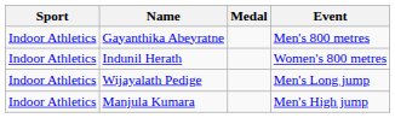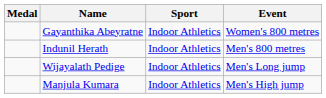 <table class="wikitable sortable">
 <tr>
+<th>Medal</th>
+<th>Name</th>
 <th>Sport</th>
-<th>Name</th>
-<th>Medal</th>
 <th>Event</th>
 </tr>
 <tr>
+<td></td>
+<td><a href='#'>Gayanthika Abeyratne</a></td>
 <td><a href='#'>Indoor Athletics</a></td>
-<td><a href='#'>Gayanthika Abeyratne</a></td>
+<td><a href='#'>Women's 800 metres</a></td>
+</tr>
+<tr>
 <td></td>
+<td><a href='#'>Indunil Herath</a></td>
+<td><a href='#'>Indoor Athletics</a></td>
 <td><a href='#'>Men's 800 metres</a></td>
 </tr>
 <tr>
+<td></td>
+<td><a href='#'>Wijayalath Pedige</a></td>
 <td><a href='#'>Indoor Athletics</a></td>
-<td><a href='#'>Indunil Herath</a></td>
-<td></td>
-<td><a href='#'>Women's 800 metres</a></td>
-</tr>
-<tr>
-<td><a href='#'>Indoor Athletics</a></td>
-<td><a href='#'>Wijayalath Pedige</a></td>
-<td></td>
 <td><a href='#'>Men's Long jump</a></td>
 </tr>
 <tr>
+<td></td>
+<td><a href='#'>Manjula Kumara</a></td>
 <td><a href='#'>Indoor Athletics</a></td>
-<td><a href='#'>Manjula Kumara</a></td>
-<td></td>
 <td><a href='#'>Men's High jump</a></td>
 </tr>
 </table>
